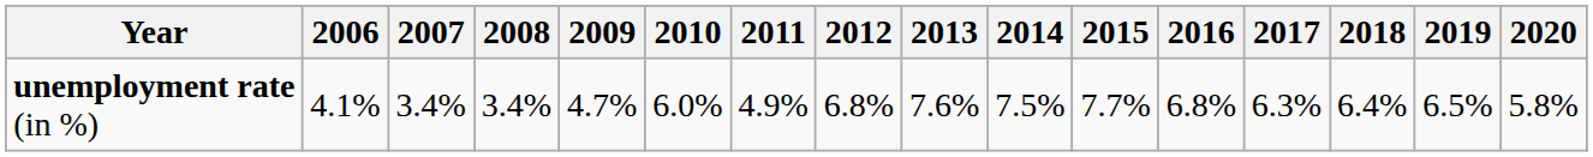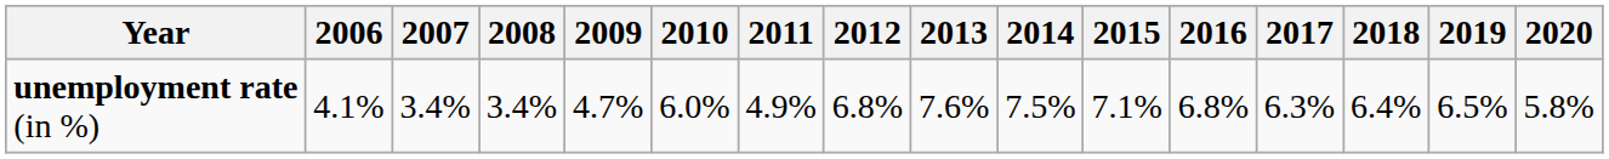 <table class="wikitable">
 <tr>
 <th>Year</th>
 <th>2006</th>
 <th>2007</th>
 <th>2008</th>
 <th>2009</th>
 <th>2010</th>
 <th>2011</th>
 <th>2012</th>
 <th>2013</th>
 <th>2014</th>
 <th>2015</th>
 <th>2016</th>
 <th>2017</th>
 <th>2018</th>
 <th>2019</th>
 <th>2020</th>
 </tr>
 <tr>
 <td><strong>unemployment rate</strong><br>(in %)</td>
 <td>4.1%</td>
 <td>3.4%</td>
 <td>3.4%</td>
 <td>4.7%</td>
 <td>6.0%</td>
 <td>4.9%</td>
 <td>6.8%</td>
 <td>7.6%</td>
 <td>7.5%</td>
-<td>7.7%</td>
+<td>7.1%</td>
 <td>6.8%</td>
 <td>6.3%</td>
 <td>6.4%</td>
 <td>6.5%</td>
 <td>5.8%</td>
 </tr>
 </table>
